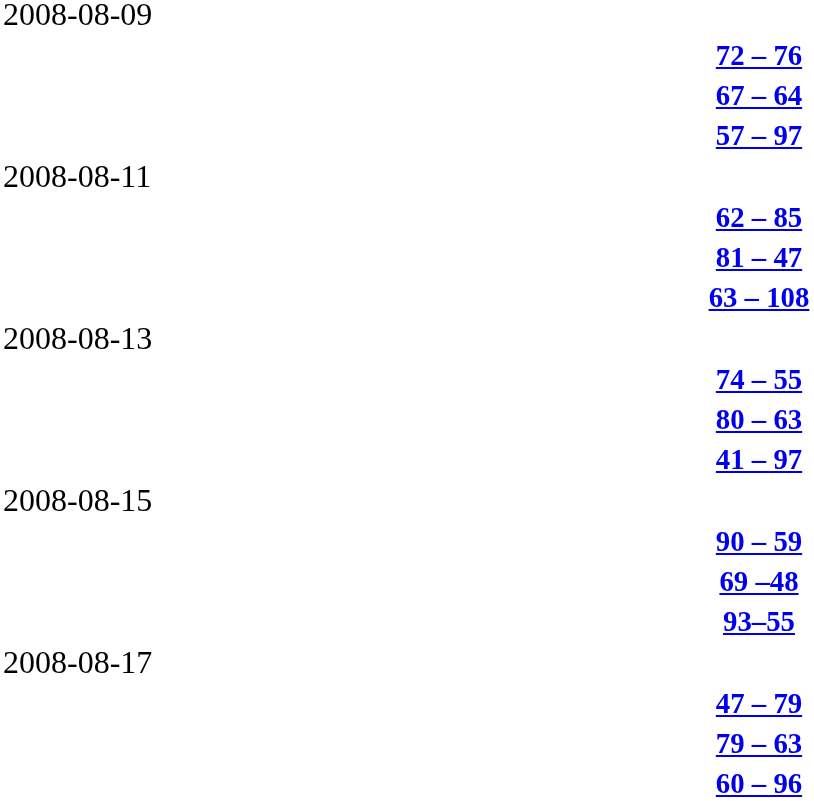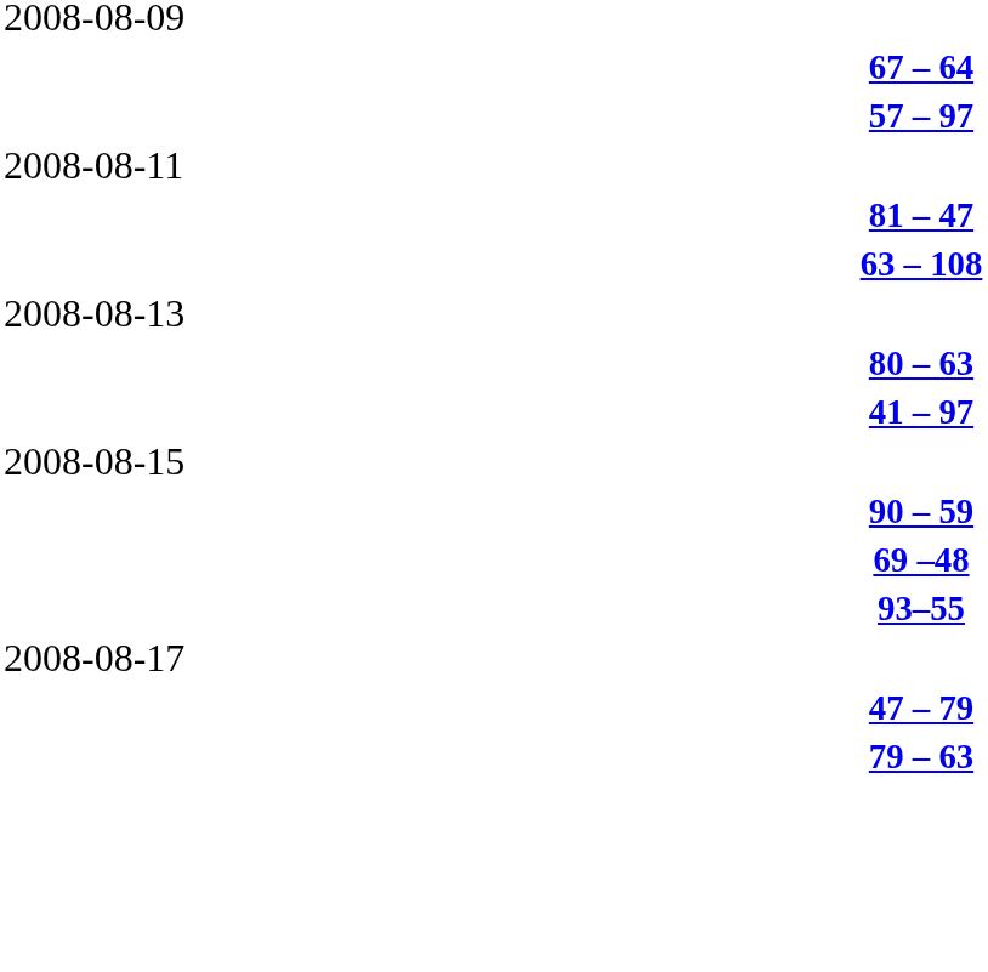 <table width=100% cellspacing=1>
 <tr>
 <th width=25%></th>
 <th width=10%></th>
 <th></th>
 </tr>
 <tr>
 <td>2008-08-09</td>
-</tr>
-<tr style=font-size:90%>
-<td align=right><strong></strong></td>
-<td align=center><strong><a href='#'>72 – 76</a></strong></td>
-<td><strong></strong></td>
 </tr>
 <tr style=font-size:90%>
 <td align=right><strong></strong></td>
 <td align=center><strong><a href='#'>67 – 64</a></strong></td>
 <td><strong></strong></td>
 </tr>
 <tr style=font-size:90%>
 <td align=right><strong></strong></td>
 <td align=center><strong><a href='#'>57 – 97</a></strong></td>
 <td><strong></strong></td>
 </tr>
 <tr>
 <td>2008-08-11</td>
 </tr>
 <tr style=font-size:90%>
 <td align=right><strong></strong></td>
-<td align=center><strong><a href='#'>62 – 85</a></strong></td>
-<td><strong></strong></td>
-</tr>
-<tr style=font-size:90%>
-<td align=right><strong></strong></td>
 <td align=center><strong><a href='#'>81 – 47</a></strong></td>
 <td><strong></strong></td>
 </tr>
 <tr style=font-size:90%>
 <td align=right><strong></strong></td>
 <td align=center><strong><a href='#'>63 – 108</a></strong></td>
 <td><strong></strong></td>
 </tr>
 <tr>
 <td>2008-08-13</td>
-</tr>
-<tr style=font-size:90%>
-<td align=right><strong></strong></td>
-<td align=center><strong><a href='#'>74 – 55</a></strong></td>
-<td><strong></strong></td>
 </tr>
 <tr style=font-size:90%>
 <td align=right><strong></strong></td>
 <td align=center><strong><a href='#'>80 – 63</a></strong></td>
 <td><strong></strong></td>
 </tr>
 <tr style=font-size:90%>
 <td align=right><strong></strong></td>
 <td align=center><strong><a href='#'>41 – 97</a></strong></td>
 <td><strong></strong></td>
 </tr>
 <tr>
 <td>2008-08-15</td>
 </tr>
 <tr style=font-size:90%>
 <td align=right><strong></strong></td>
 <td align=center><strong><a href='#'>90 – 59</a></strong></td>
 <td><strong></strong></td>
 </tr>
 <tr style=font-size:90%>
 <td align=right><strong></strong></td>
 <td align=center><strong><a href='#'>69 –48</a></strong></td>
 <td><strong></strong></td>
 </tr>
 <tr style=font-size:90%>
 <td align=right><strong></strong></td>
 <td align=center><strong><a href='#'>93–55</a></strong></td>
 <td><strong></strong></td>
 </tr>
 <tr>
 <td>2008-08-17</td>
 </tr>
 <tr style=font-size:90%>
 <td align=right><strong></strong></td>
 <td align=center><strong><a href='#'>47 – 79</a></strong></td>
 <td><strong></strong></td>
 </tr>
 <tr style=font-size:90%>
 <td align=right><strong></strong></td>
 <td align=center><strong><a href='#'>79 – 63</a></strong></td>
 <td><strong></strong></td>
 </tr>
-<tr style=font-size:90%>
-<td align=right><strong></strong></td>
-<td align=center><strong><a href='#'>60 – 96</a></strong></td>
-<td><strong></strong></td>
-</tr>
 </table>
